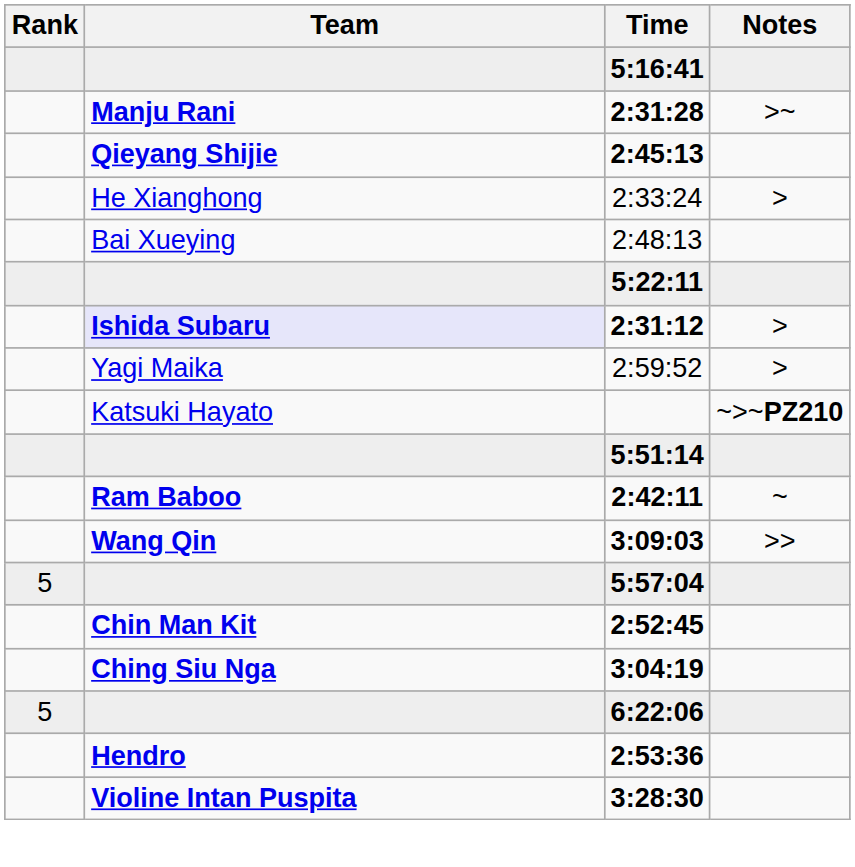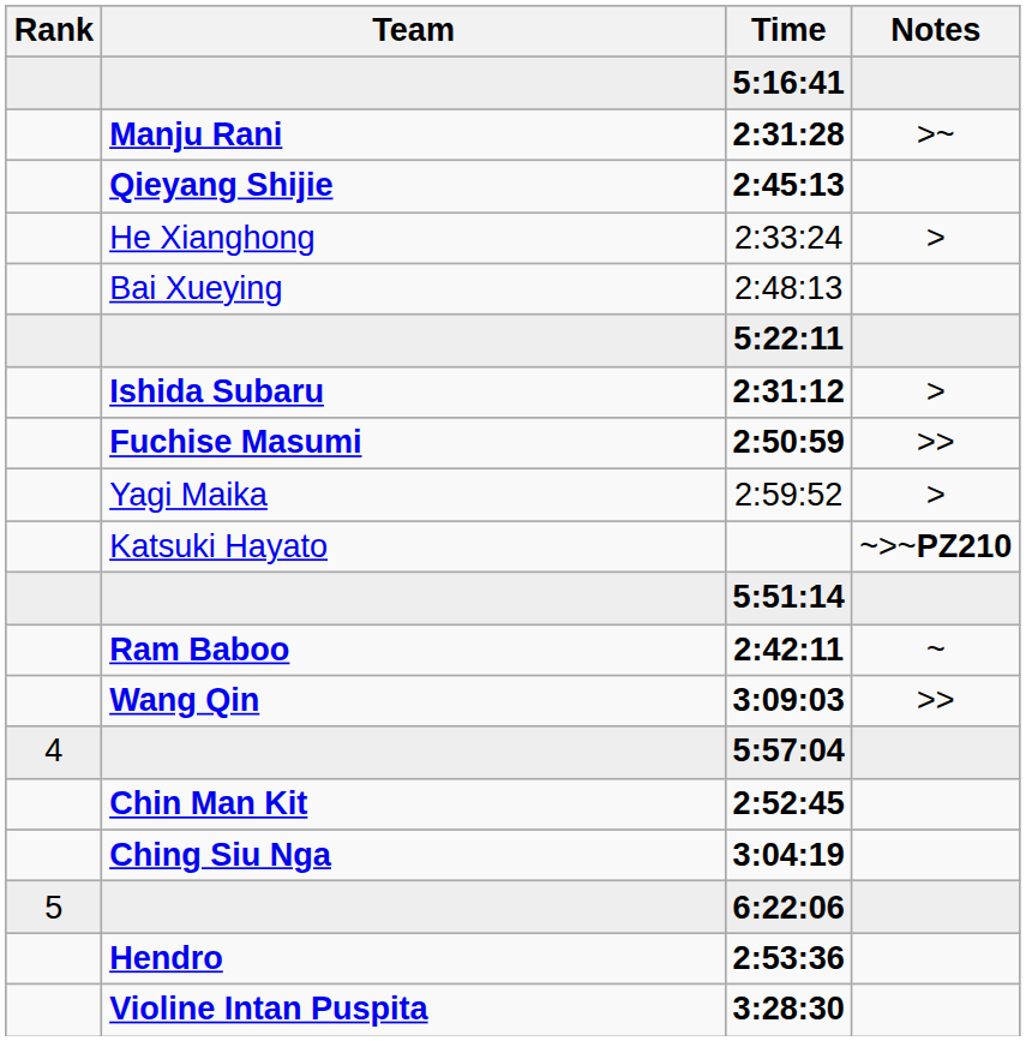 <table class=wikitable style="text-align:center">
 <tr>
 <th width=40>Rank</th>
 <th width=300>Team</th>
 <th>Time</th>
 <th>Notes</th>
 </tr>
 <tr bgcolor=eeeeee>
 <td></td>
 <td align=left></td>
 <td><strong>5:16:41</strong></td>
 <td><strong></strong></td>
 </tr>
 <tr>
 <td></td>
 <td align=left><strong><a href='#'>Manju Rani</a></strong></td>
 <td><strong>2:31:28</strong></td>
 <td>>~</td>
 </tr>
 <tr>
 <td></td>
 <td align=left><strong><a href='#'>Qieyang Shijie</a></strong></td>
 <td><strong>2:45:13</strong></td>
 <td></td>
 </tr>
 <tr>
 <td></td>
 <td align=left><a href='#'>He Xianghong</a></td>
 <td>2:33:24</td>
 <td>></td>
 </tr>
 <tr>
 <td></td>
 <td align=left><a href='#'>Bai Xueying</a></td>
 <td>2:48:13</td>
 <td></td>
 </tr>
 <tr bgcolor=eeeeee>
 <td></td>
 <td align=left></td>
 <td><strong>5:22:11</strong></td>
 <td></td>
 </tr>
 <tr>
 <td></td>
-<td align=left style="background: lavender;"><strong><a href='#'>Ishida Subaru</a></strong></td>
+<td align=left><strong><a href='#'>Ishida Subaru</a></strong></td>
 <td><strong>2:31:12</strong></td>
 <td>></td>
+</tr>
+<tr>
+<td></td>
+<td align=left><strong><a href='#'>Fuchise Masumi</a></strong></td>
+<td><strong>2:50:59</strong></td>
+<td>>></td>
 </tr>
 <tr>
 <td></td>
 <td align=left><a href='#'>Yagi Maika</a></td>
 <td>2:59:52</td>
 <td>></td>
 </tr>
 <tr>
 <td></td>
 <td align=left><a href='#'>Katsuki Hayato</a></td>
 <td></td>
 <td>~>~<strong>PZ210</strong></td>
 </tr>
 <tr bgcolor=eeeeee>
 <td></td>
 <td align=left></td>
 <td><strong>5:51:14</strong></td>
 <td></td>
 </tr>
 <tr>
 <td></td>
 <td align=left><strong><a href='#'>Ram Baboo</a></strong></td>
 <td><strong>2:42:11</strong></td>
 <td>~</td>
 </tr>
 <tr>
 <td></td>
 <td align=left><strong><a href='#'>Wang Qin</a></strong></td>
 <td><strong>3:09:03</strong></td>
 <td>>></td>
 </tr>
 <tr bgcolor=eeeeee>
-<td>5</td>
+<td>4</td>
 <td align=left></td>
 <td><strong>5:57:04</strong></td>
 <td></td>
 </tr>
 <tr>
 <td></td>
 <td align=left><strong><a href='#'>Chin Man Kit</a></strong></td>
 <td><strong>2:52:45</strong></td>
 <td></td>
 </tr>
 <tr>
 <td></td>
 <td align=left><strong><a href='#'>Ching Siu Nga</a></strong></td>
 <td><strong>3:04:19</strong></td>
 <td></td>
 </tr>
 <tr bgcolor=eeeeee>
 <td>5</td>
 <td align=left></td>
 <td><strong>6:22:06</strong></td>
 <td></td>
 </tr>
 <tr>
 <td></td>
 <td align=left><strong><a href='#'>Hendro</a></strong></td>
 <td><strong>2:53:36</strong></td>
 <td></td>
 </tr>
 <tr>
 <td></td>
 <td align=left><strong><a href='#'>Violine Intan Puspita</a></strong></td>
 <td><strong>3:28:30</strong></td>
 <td></td>
 </tr>
 </table>
